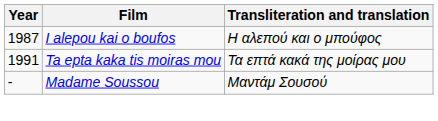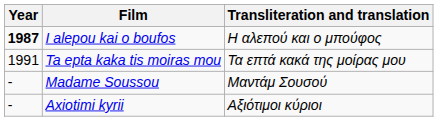 <table class="wikitable">
 <tr>
 <th>Year</th>
 <th>Film</th>
 <th>Transliteration and translation</th>
 </tr>
 <tr>
-<td>1987</td>
+<td><strong>1987</strong></td>
 <td><em><a href='#'>I alepou kai o boufos</a></em></td>
 <td><em>Η αλεπού και ο μπούφος</em></td>
 </tr>
 <tr>
 <td>1991</td>
 <td><em><a href='#'>Ta epta kaka tis moiras mou</a></em></td>
 <td><em>Τα επτά κακά της μοίρας μου</em></td>
 </tr>
 <tr>
 <td>-</td>
 <td><em><a href='#'>Madame Soussou</a></em></td>
 <td><em>Μαντάμ Σουσού</em></td>
 </tr>
+<tr>
+<td>-</td>
+<td><em><a href='#'>Axiotimi kyrii</a></em></td>
+<td><em>Αξιότιμοι κύριοι </em></td>
+</tr>
 </table>
